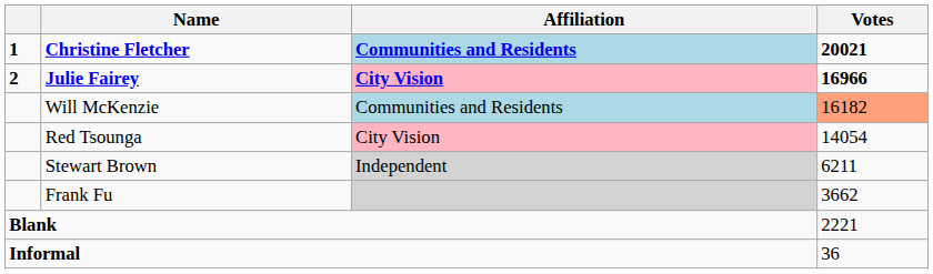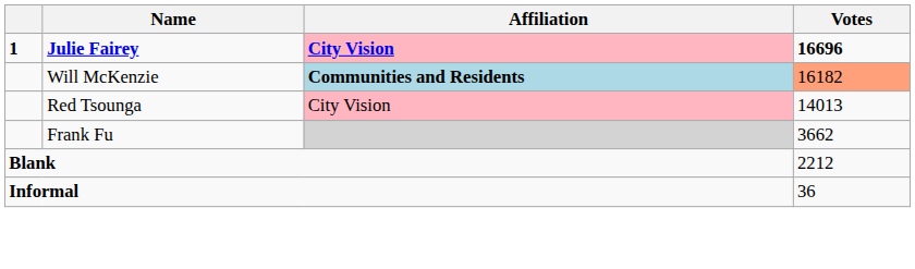 <table class="wikitable sortable" style="width:50em">
 <tr>
 <th></th>
 <th>Name</th>
 <th>Affiliation</th>
 <th>Votes</th>
 </tr>
 <tr>
 <td><strong>1</strong></td>
-<td><strong><a href='#'>Christine Fletcher</a></strong></td>
-<td bgcolor="lightblue"><strong><a href='#'>Communities and Residents</a></strong></td>
-<td><strong>20021</strong></td>
-</tr>
-<tr>
-<td><strong>2</strong></td>
 <td><strong><a href='#'>Julie Fairey</a></strong></td>
 <td bgcolor="lightpink"><a href='#'><strong>City Vision</strong></a></td>
-<td><strong>16966</strong></td>
+<td><strong>16696</strong></td>
 </tr>
 <tr>
 <td></td>
 <td>Will McKenzie</td>
-<td bgcolor="lightblue">Communities and Residents</td>
+<td bgcolor="lightblue"><strong>Communities and Residents</strong></td>
 <td style="background: lightsalmon;">16182</td>
 </tr>
 <tr>
 <td></td>
 <td>Red Tsounga</td>
 <td bgcolor="lightpink">City Vision</td>
-<td>14054</td>
-</tr>
-<tr>
-<td></td>
-<td>Stewart Brown</td>
-<td bgcolor="lightgrey">Independent</td>
-<td>6211</td>
+<td>14013</td>
 </tr>
 <tr>
 <td></td>
 <td>Frank Fu</td>
 <td bgcolor="lightgrey"></td>
 <td>3662</td>
 </tr>
 <tr>
 <td colspan="3"><strong>Blank</strong></td>
-<td>2221</td>
+<td>2212</td>
 </tr>
 <tr>
 <td colspan="3"><strong>Informal</strong></td>
 <td>36</td>
 </tr>
 </table>
